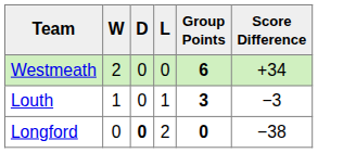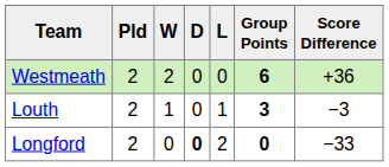 <table style=border-collapse:collapse border=1 cellspacing=0 cellpadding=5>
 <tr align=center bgcolor=#efefef>
 <th>Team</th>
+<th>Pld</th>
 <th>W</th>
 <th>D</th>
 <th>L</th>
 <th><small>Group<br>Points</small></th>
 <th><small>Score<br>Difference</small></th>
 </tr>
 <tr align=center style="background:#D0F0C0;">
 <td style="text-align:left;"> <a href='#'>Westmeath</a></td>
 <td>2</td>
+<td>2</td>
 <td>0</td>
 <td>0</td>
 <td><strong>6</strong></td>
-<td>+34</td>
+<td>+36</td>
 </tr>
 <tr align=center style="background:#ffffff;">
 <td style="text-align:left;"> <a href='#'>Louth</a></td>
+<td>2</td>
 <td>1</td>
 <td>0</td>
 <td>1</td>
 <td><strong>3</strong></td>
 <td>−3</td>
 </tr>
 <tr align=center style="background:#ffffff;">
 <td style="text-align:left;"> <a href='#'>Longford</a></td>
+<td>2</td>
 <td>0</td>
 <td><strong>0</strong></td>
 <td>2</td>
 <td><strong>0</strong></td>
-<td>−38</td>
+<td>−33</td>
 </tr>
 </table>
